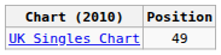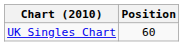 <table class="wikitable sortable">
 <tr>
 <th>Chart (2010)</th>
 <th>Position</th>
 </tr>
 <tr>
 <td><a href='#'>UK Singles Chart</a></td>
-<td style="text-align:center;">49</td>
+<td style="text-align:center;">60</td>
 </tr>
 </table>
